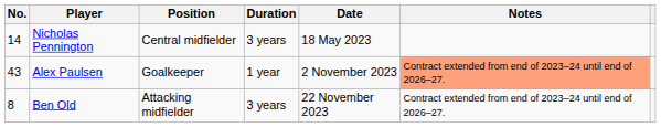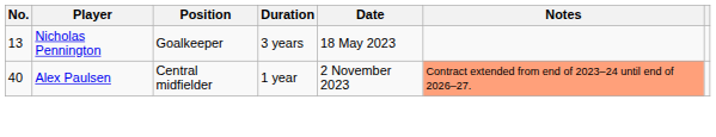 <table class="wikitable">
 <tr>
 <th scope="col">No.</th>
 <th scope="col">Player</th>
 <th scope="col">Position</th>
 <th scope="col">Duration</th>
 <th scope="col">Date</th>
 <th scope="col">Notes</th>
 <th class="unsortable" scope="col"></th>
 </tr>
 <tr>
-<td>14</td>
+<td>13</td>
 <td> <a href='#'>Nicholas Pennington</a></td>
-<td>Central midfielder</td>
+<td>Goalkeeper</td>
 <td>3 years</td>
 <td>18 May 2023</td>
 <td></td>
 <td></td>
 </tr>
 <tr>
-<td>43</td>
+<td>40</td>
 <td><a href='#'>Alex Paulsen</a></td>
-<td>Goalkeeper</td>
+<td>Central midfielder</td>
 <td>1 year</td>
 <td>2 November 2023</td>
 <td style="background: lightsalmon;"><small>Contract extended from end of 2023–24 until end of 2026–27.</small></td>
 <td></td>
 </tr>
-<tr>
-<td>8</td>
-<td><a href='#'>Ben Old</a></td>
-<td>Attacking midfielder</td>
-<td>3 years</td>
-<td>22 November 2023</td>
-<td><small>Contract extended from end of 2023–24 until end of 2026–27.</small></td>
-<td></td>
-</tr>
 </table>
